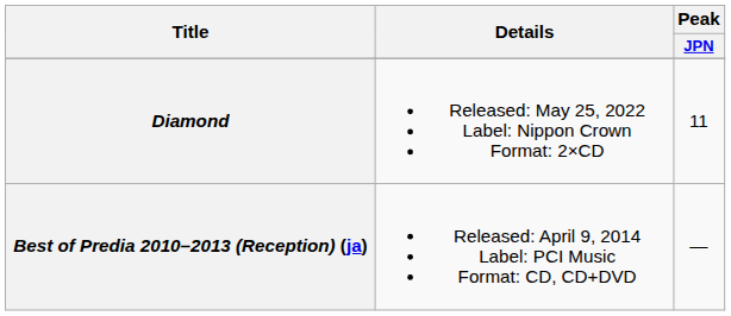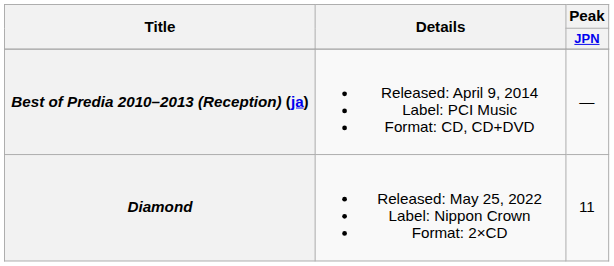 <table class="wikitable plainrowheaders" style="text-align:center;">
 <tr>
 <th scope="col" rowspan="2" style="width:20em;">Title</th>
 <th scope="col" rowspan="2" style="width:16em;">Details</th>
 <th scope="col">Peak</th>
 </tr>
 <tr>
 <th scope="col" style="width:2.5em;font-size:85%;"><a href='#'>JPN</a><br></th>
 </tr>
 <tr>
 </tr>
 <tr>
+<th scope="row"><em>Best of Predia 2010–2013 (Reception)</em> (<a href='#'>ja</a>)</th>
+<td><br><ul><li>Released: April 9, 2014</li><li>Label: PCI Music</li><li>Format: CD, CD+DVD</li></ul></td>
+<td>—</td>
+</tr>
+<tr>
 <th scope="row"><em>Diamond</em></th>
 <td><br><ul><li>Released: May 25, 2022</li><li>Label: Nippon Crown</li><li>Format: 2×CD</li></ul></td>
 <td>11</td>
 </tr>
-<tr>
-<th scope="row"><em>Best of Predia 2010–2013 (Reception)</em> (<a href='#'>ja</a>)</th>
-<td><br><ul><li>Released: April 9, 2014</li><li>Label: PCI Music</li><li>Format: CD, CD+DVD</li></ul></td>
-<td>—</td>
-</tr>
 </table>
